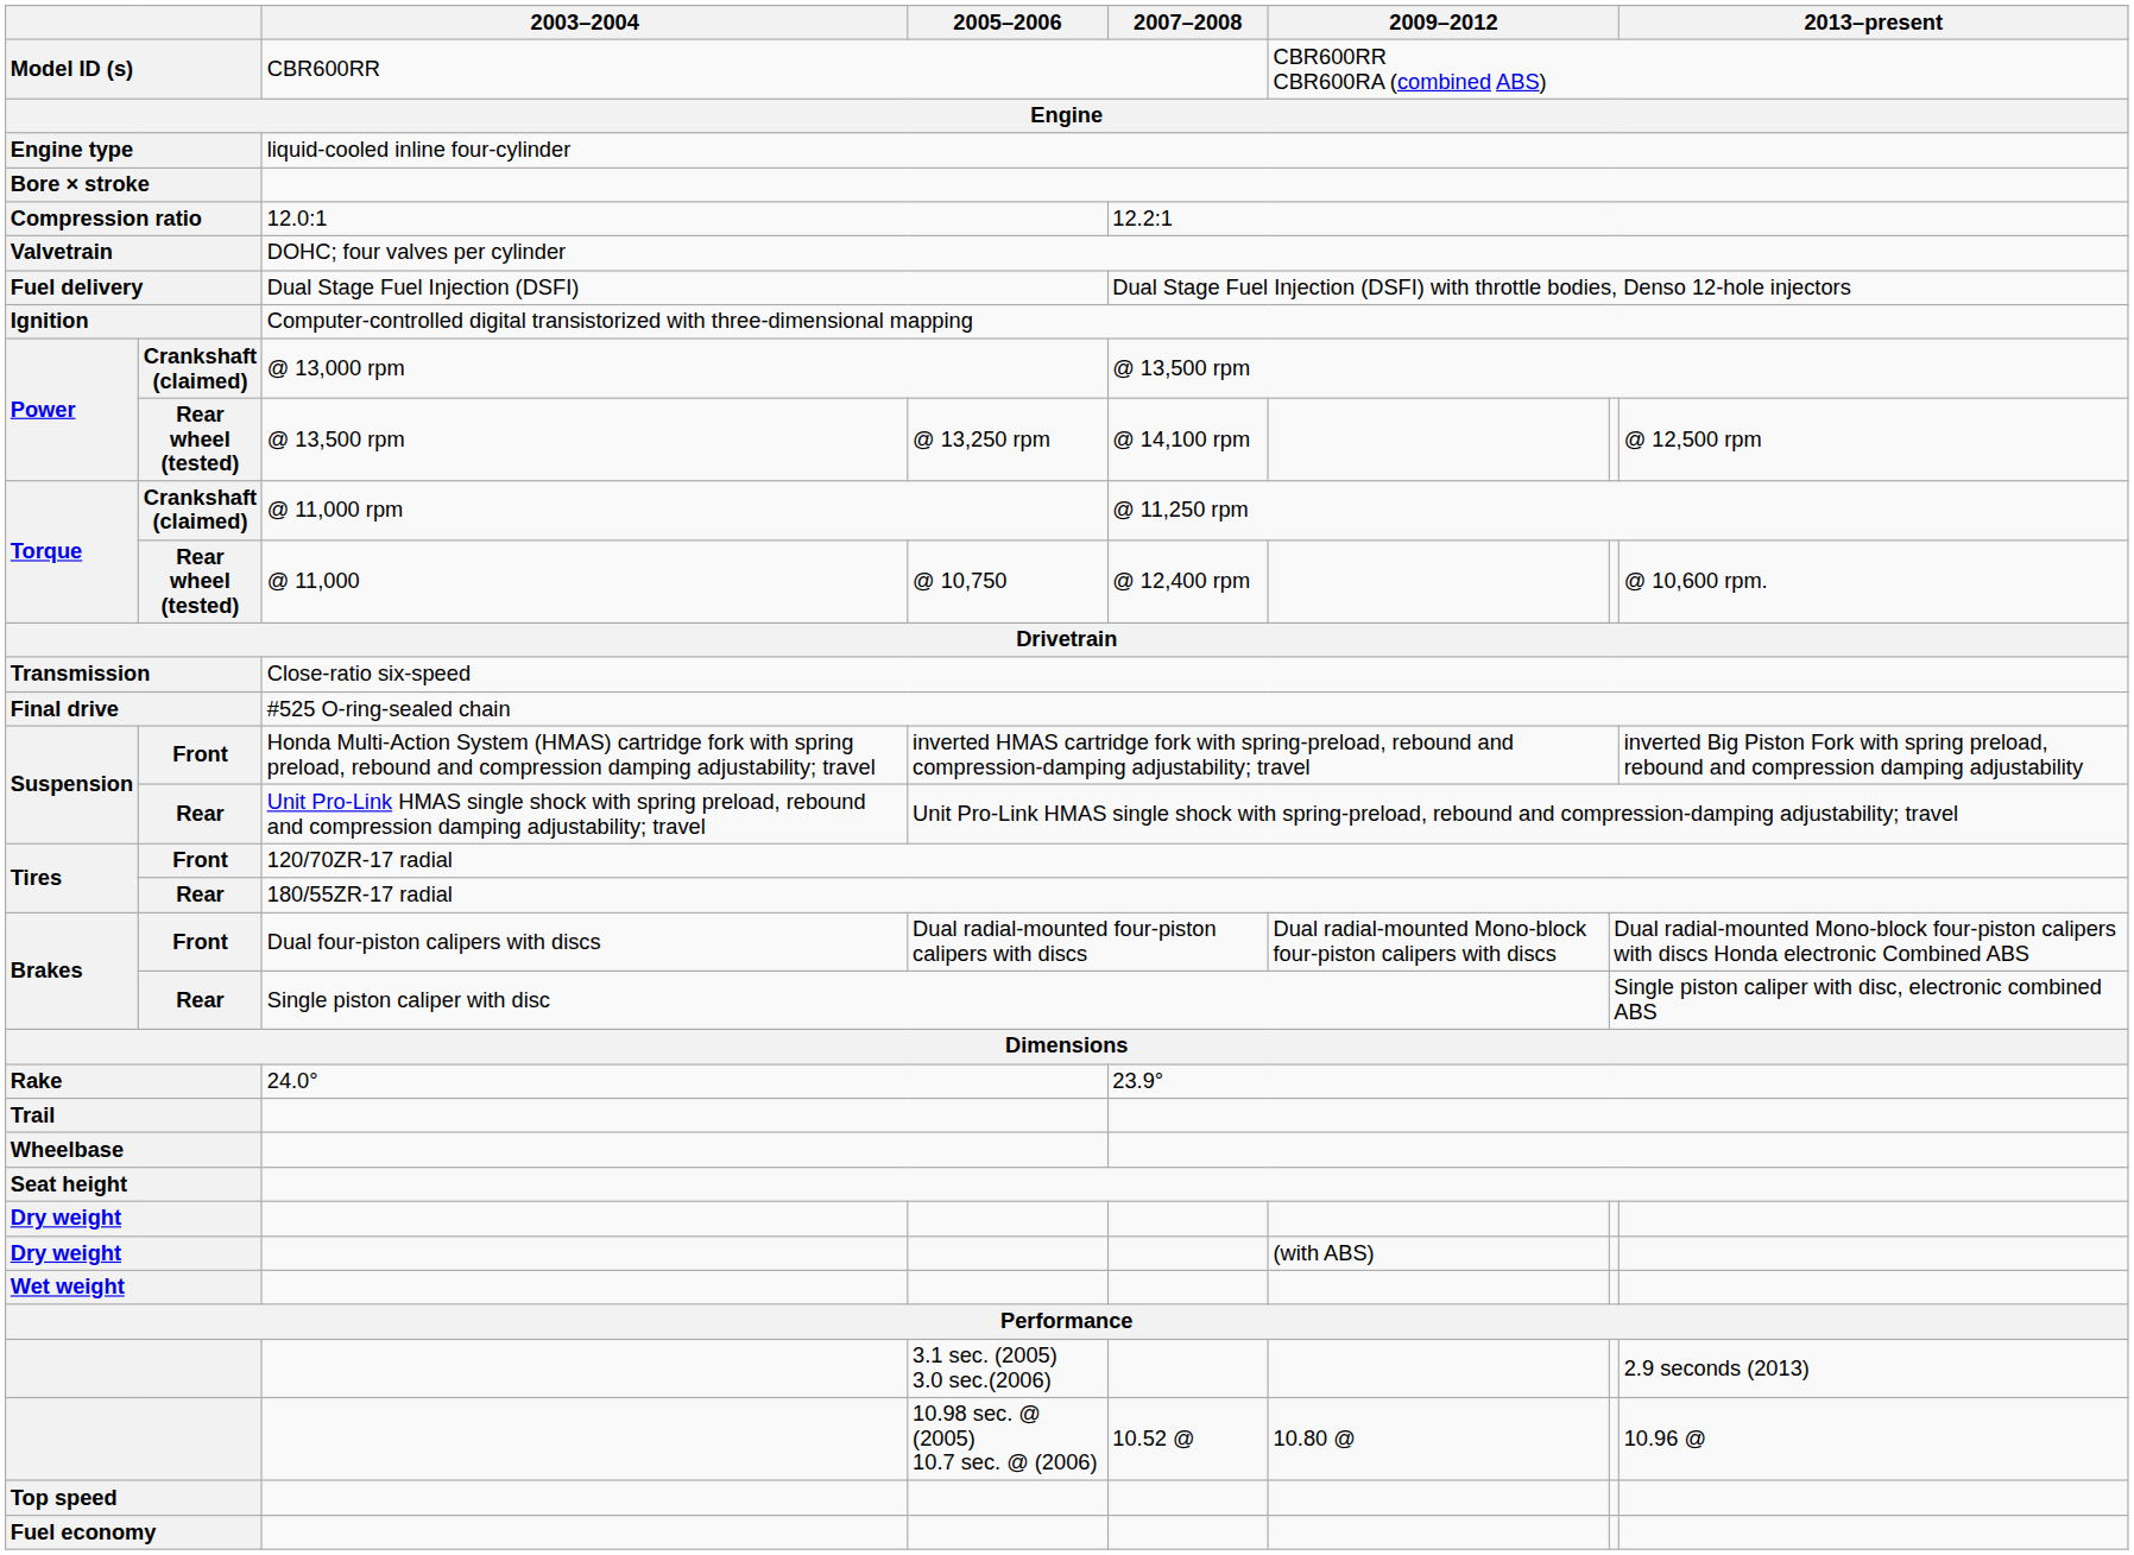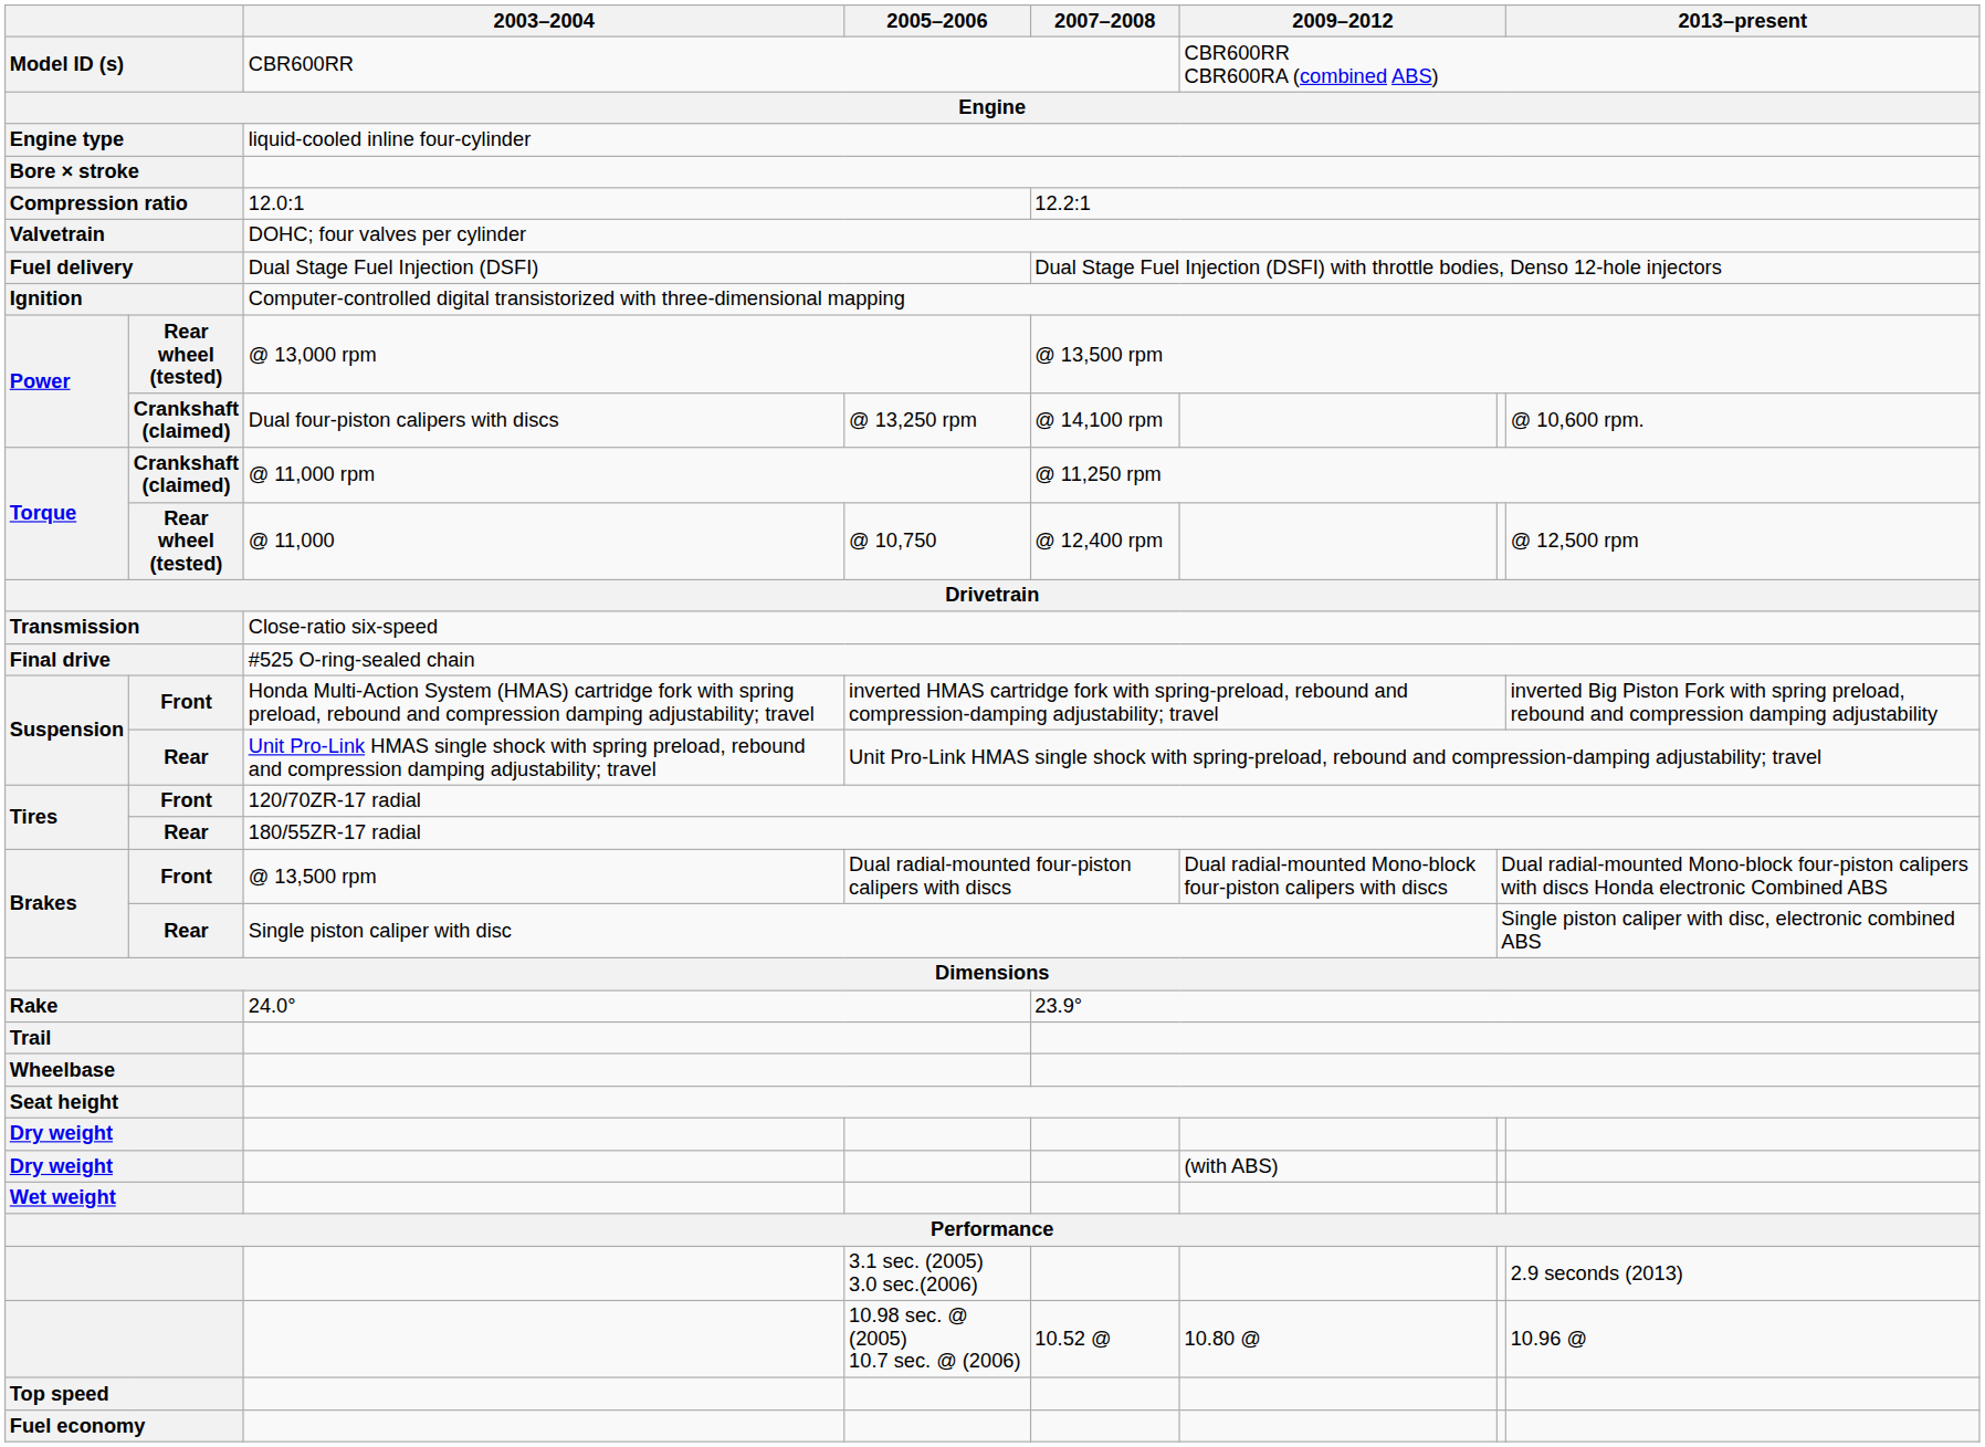 <table class="wikitable">
 <tr>
 <th colspan="2"></th>
 <th align="center">2003–2004</th>
 <th>2005–2006</th>
 <th>2007–2008</th>
 <th colspan="2">2009–2012</th>
 <th colspan="2">2013–present</th>
 </tr>
 <tr>
 <th colspan="2" style="text-align:left;">Model ID (s)</th>
 <td colspan="3">CBR600RR</td>
 <td colspan="3">CBR600RR<br>CBR600RA (<a href='#'>combined</a> <a href='#'>ABS</a>)</td>
 </tr>
 <tr>
 <th colspan="8">Engine</th>
 </tr>
 <tr>
 <th colspan="2" style="text-align:left;">Engine type</th>
 <td colspan="6"> liquid-cooled inline four-cylinder</td>
 </tr>
 <tr>
 <th colspan="2" style="text-align:left;">Bore × stroke</th>
 <td colspan="6"></td>
 </tr>
 <tr>
 <th colspan="2" style="text-align:left;">Compression ratio</th>
 <td colspan="2">12.0:1</td>
 <td colspan="4">12.2:1</td>
 </tr>
 <tr>
 <th colspan="2" style="text-align:left;">Valvetrain</th>
 <td colspan="6">DOHC; four valves per cylinder</td>
 </tr>
 <tr>
 <th colspan="2" style="text-align:left;">Fuel delivery</th>
 <td colspan="2">Dual Stage Fuel Injection (DSFI)</td>
 <td colspan="4">Dual Stage Fuel Injection (DSFI) with  throttle bodies, Denso 12-hole injectors</td>
 </tr>
 <tr>
 <th colspan="2" style="text-align:left;">Ignition</th>
 <td colspan="6">Computer-controlled digital transistorized with three-dimensional mapping</td>
 </tr>
 <tr>
 <th rowspan="2" style="text-align:left;"><a href='#'>Power</a></th>
-<th>Crankshaft<br>(claimed)</th>
+<th>Rear wheel<br>(tested)</th>
 <td colspan="2"> @ 13,000 rpm</td>
 <td colspan="4"> @ 13,500 rpm</td>
 </tr>
 <tr>
-<th>Rear wheel<br>(tested)</th>
-<td> @ 13,500 rpm</td>
+<th>Crankshaft<br>(claimed)</th>
+<td>Dual four-piston calipers with  discs</td>
 <td> @ 13,250 rpm</td>
 <td> @ 14,100 rpm</td>
 <td></td>
 <td></td>
-<td> @ 12,500 rpm</td>
+<td> @ 10,600 rpm.</td>
 </tr>
 <tr>
 <th rowspan="2" style="text-align:left;"><a href='#'>Torque</a></th>
 <th>Crankshaft<br>(claimed)</th>
 <td colspan="2"> @ 11,000 rpm</td>
 <td colspan="4"> @ 11,250 rpm</td>
 </tr>
 <tr>
 <th>Rear wheel<br>(tested)</th>
 <td> @ 11,000</td>
 <td> @ 10,750</td>
 <td> @ 12,400 rpm</td>
 <td></td>
 <td></td>
-<td> @ 10,600 rpm.</td>
+<td> @ 12,500 rpm</td>
 </tr>
 <tr>
 <th colspan="8">Drivetrain</th>
 </tr>
 <tr>
 <th colspan="2" style="text-align:left;">Transmission</th>
 <td colspan="6">Close-ratio six-speed</td>
 </tr>
 <tr>
 <th colspan="2" style="text-align:left;">Final drive</th>
 <td colspan="6">#525 O-ring-sealed chain</td>
 </tr>
 <tr>
 <th rowspan="2" style="text-align:left;">Suspension</th>
 <th>Front</th>
 <td> Honda Multi-Action System (HMAS)  cartridge fork with spring preload, rebound and compression damping adjustability;  travel</td>
 <td colspan="4"> inverted HMAS cartridge fork with spring-preload, rebound and compression-damping adjustability;  travel</td>
 <td colspan="1"> inverted Big Piston Fork with spring preload, rebound and compression damping adjustability</td>
 </tr>
 <tr>
 <th>Rear</th>
 <td><a href='#'>Unit Pro-Link</a> HMAS single shock with spring preload, rebound and compression damping adjustability;  travel</td>
 <td colspan="5">Unit Pro-Link HMAS single shock with spring-preload, rebound and compression-damping adjustability;  travel</td>
 </tr>
 <tr>
 <th rowspan="2" style="text-align:left;">Tires</th>
 <th>Front</th>
 <td colspan="6">120/70ZR-17 radial</td>
 </tr>
 <tr>
 <th>Rear</th>
 <td colspan="6">180/55ZR-17 radial</td>
 </tr>
 <tr>
 <th rowspan="2" style="text-align:left;">Brakes</th>
 <th>Front</th>
-<td>Dual four-piston calipers with  discs</td>
+<td> @ 13,500 rpm</td>
 <td colspan="2">Dual radial-mounted four-piston calipers with  discs</td>
 <td>Dual radial-mounted Mono-block four-piston calipers with  discs</td>
 <td colspan="2">Dual radial-mounted Mono-block four-piston calipers with  discs Honda electronic Combined ABS</td>
 </tr>
 <tr>
 <th>Rear</th>
 <td colspan="4">Single piston caliper with  disc</td>
 <td colspan="2">Single piston caliper with  disc, electronic combined ABS</td>
 </tr>
 <tr>
 <th colspan="8">Dimensions</th>
 </tr>
 <tr>
 <th colspan="2" style="text-align:left;">Rake</th>
 <td colspan="2">24.0°</td>
 <td colspan="4">23.9°</td>
 </tr>
 <tr>
 <th colspan="2" style="text-align:left;">Trail</th>
 <td colspan="2"></td>
 <td colspan="4"></td>
 </tr>
 <tr>
 <th colspan="2" style="text-align:left;">Wheelbase</th>
 <td colspan="2"></td>
 <td colspan="4"></td>
 </tr>
 <tr>
 <th colspan="2" style="text-align:left;">Seat height</th>
 <td colspan="6"></td>
 </tr>
 <tr>
 <th colspan="2" style="text-align:left;"><a href='#'>Dry weight</a></th>
 <td></td>
 <td></td>
 <td></td>
 <td></td>
 <td></td>
 <td></td>
 </tr>
 <tr>
 <th colspan="2" style="text-align:left;"><a href='#'>Dry weight</a></th>
 <td></td>
 <td></td>
 <td></td>
 <td> (with ABS)<br></td>
 <td></td>
 <td></td>
 </tr>
 <tr>
 <th colspan="2" style="text-align:left;"><a href='#'>Wet weight</a></th>
 <td></td>
 <td></td>
 <td></td>
 <td><br></td>
 <td><br></td>
 <td></td>
 </tr>
 <tr>
 <th colspan="8">Performance</th>
 </tr>
 <tr>
 <th colspan="2" style="text-align:left;"></th>
 <td></td>
 <td>3.1 sec. (2005)<br>3.0 sec.(2006)</td>
 <td></td>
 <td></td>
 <td></td>
 <td>2.9 seconds (2013)</td>
 </tr>
 <tr>
 <th colspan="2" style="text-align:left;"></th>
 <td></td>
 <td>10.98 sec. @  (2005)<br>10.7 sec. @  (2006)</td>
 <td>10.52 @  <br></td>
 <td>10.80 @  <br></td>
 <td></td>
 <td>10.96 @  <br></td>
 </tr>
 <tr>
 <th colspan="2" style="text-align:left;">Top speed</th>
 <td></td>
 <td></td>
 <td></td>
 <td></td>
 <td></td>
 <td></td>
 </tr>
 <tr>
 <th colspan="2" style="text-align:left;">Fuel economy</th>
 <td></td>
 <td></td>
 <td></td>
 <td></td>
 <td></td>
 <td></td>
 </tr>
 </table>
